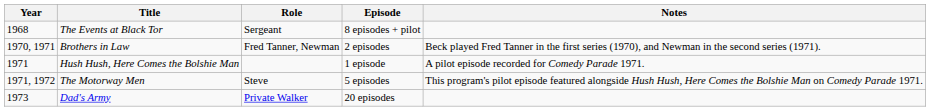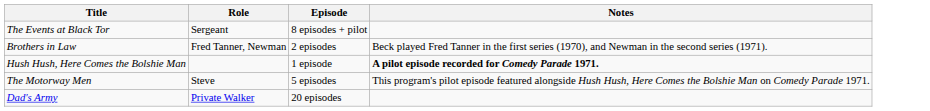 <table class="wikitable">
 <tr>
-<th>Year</th>
 <th>Title</th>
 <th>Role</th>
 <th>Episode</th>
 <th>Notes</th>
 </tr>
 <tr>
-<td>1968</td>
 <td><em>The Events at Black Tor</em></td>
 <td>Sergeant</td>
 <td>8 episodes + pilot</td>
 <td></td>
 </tr>
 <tr>
-<td>1970, 1971</td>
 <td><em>Brothers in Law</em></td>
 <td>Fred Tanner, Newman</td>
 <td>2 episodes</td>
 <td>Beck played Fred Tanner in the first series (1970), and Newman in the second series (1971).</td>
 </tr>
 <tr>
-<td>1971</td>
 <td><em>Hush Hush, Here Comes the Bolshie Man</em></td>
 <td></td>
 <td>1 episode</td>
-<td>A pilot episode recorded for <em>Comedy Parade</em> 1971.</td>
+<td><strong>A pilot episode recorded for <em>Comedy Parade</em> 1971.</strong></td>
 </tr>
 <tr>
-<td>1971, 1972</td>
 <td><em>The Motorway Men</em></td>
 <td>Steve</td>
 <td>5 episodes</td>
 <td>This program's pilot episode featured alongside <em>Hush Hush, Here Comes the Bolshie Man</em> on <em>Comedy Parade</em> 1971.</td>
 </tr>
 <tr>
-<td>1973</td>
 <td><em><a href='#'>Dad's Army</a></em></td>
 <td><a href='#'>Private Walker</a></td>
 <td>20 episodes</td>
 <td></td>
 </tr>
 </table>
